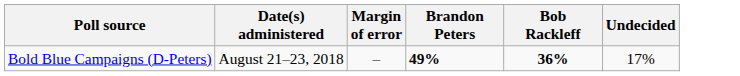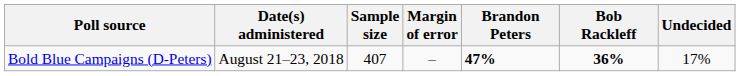 <table class="wikitable">
 <tr>
 <th>Poll source</th>
 <th>Date(s)<br>administered</th>
+<th>Sample<br>size</th>
 <th>Margin<br>of error</th>
 <th style="width:95px;">Brandon<br>Peters</th>
 <th style="width:95px;">Bob<br>Rackleff</th>
 <th>Undecided</th>
 </tr>
 <tr>
 <td><a href='#'>Bold Blue Campaigns (D-Peters)</a></td>
 <td align=center>August 21–23, 2018</td>
+<td align=center>407</td>
 <td align=center>–</td>
-<td><strong>49%</strong></td>
+<td><strong>47%</strong></td>
 <td align=center><strong>36%</strong></td>
 <td align=center>17%</td>
 </tr>
 </table>
